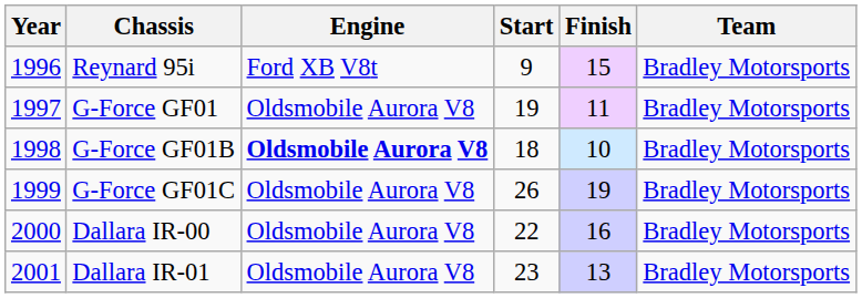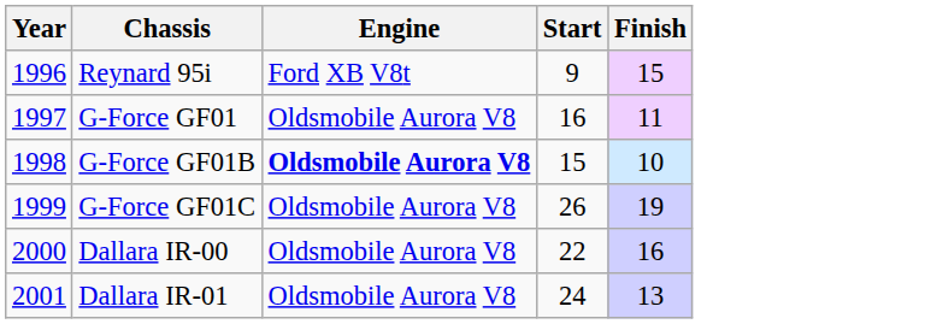 <table class="wikitable" style="font-size: 95%;">
 <tr>
 <th>Year</th>
 <th>Chassis</th>
 <th>Engine</th>
 <th>Start</th>
 <th>Finish</th>
-<th>Team</th>
 </tr>
 <tr>
 <td><a href='#'>1996</a></td>
 <td><a href='#'>Reynard</a> 95i</td>
 <td><a href='#'>Ford</a> <a href='#'>XB</a> <a href='#'>V8</a><a href='#'>t</a></td>
 <td align=center>9</td>
 <td align=center style="background:#EFCFFF;">15</td>
-<td><a href='#'>Bradley Motorsports</a></td>
 </tr>
 <tr>
 <td><a href='#'>1997</a></td>
 <td><a href='#'>G-Force</a> GF01</td>
 <td><a href='#'>Oldsmobile</a> <a href='#'>Aurora</a> <a href='#'>V8</a></td>
-<td align=center>19</td>
+<td align=center>16</td>
 <td align=center style="background:#EFCFFF;">11</td>
-<td><a href='#'>Bradley Motorsports</a></td>
 </tr>
 <tr>
 <td><a href='#'>1998</a></td>
 <td><a href='#'>G-Force</a> GF01B</td>
 <td><strong><a href='#'>Oldsmobile</a> <a href='#'>Aurora</a> <a href='#'>V8</a></strong></td>
-<td align=center>18</td>
+<td align=center>15</td>
 <td align=center style="background:#CFEAFF;">10</td>
-<td><a href='#'>Bradley Motorsports</a></td>
 </tr>
 <tr>
 <td><a href='#'>1999</a></td>
 <td><a href='#'>G-Force</a> GF01C</td>
 <td><a href='#'>Oldsmobile</a> <a href='#'>Aurora</a> <a href='#'>V8</a></td>
 <td align=center>26</td>
 <td align=center style="background:#CFCFFF;">19</td>
-<td><a href='#'>Bradley Motorsports</a></td>
 </tr>
 <tr>
 <td><a href='#'>2000</a></td>
 <td><a href='#'>Dallara</a> IR-00</td>
 <td><a href='#'>Oldsmobile</a> <a href='#'>Aurora</a> <a href='#'>V8</a></td>
 <td align=center>22</td>
 <td align=center style="background:#CFCFFF;">16</td>
-<td><a href='#'>Bradley Motorsports</a></td>
 </tr>
 <tr>
 <td><a href='#'>2001</a></td>
 <td><a href='#'>Dallara</a> IR-01</td>
 <td><a href='#'>Oldsmobile</a> <a href='#'>Aurora</a> <a href='#'>V8</a></td>
-<td align=center>23</td>
+<td align=center>24</td>
 <td align=center style="background:#CFCFFF;">13</td>
-<td><a href='#'>Bradley Motorsports</a></td>
 </tr>
 </table>
